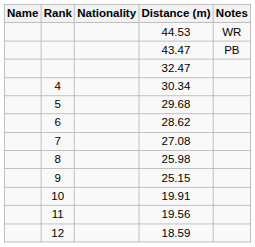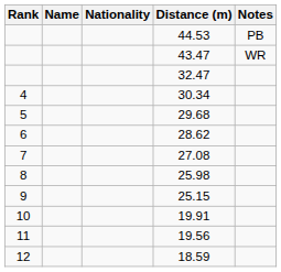 <table class="wikitable sortable" style="text-align:center">
 <tr>
+<th>Rank</th>
 <th>Name</th>
-<th>Rank</th>
 <th>Nationality</th>
 <th>Distance (m)</th>
 <th>Notes</th>
 </tr>
 <tr>
-<td align=left></td>
 <td></td>
 <td align=left></td>
+<td align=left></td>
 <td>44.53</td>
+<td>PB</td>
+</tr>
+<tr>
+<td></td>
+<td align=left></td>
+<td align=left></td>
+<td>43.47</td>
 <td>WR</td>
 </tr>
 <tr>
-<td align=left></td>
 <td></td>
 <td align=left></td>
-<td>43.47</td>
-<td>PB</td>
-</tr>
-<tr>
-<td align=left></td>
-<td></td>
 <td align=left></td>
 <td>32.47</td>
 <td></td>
 </tr>
 <tr>
+<td>4</td>
 <td align=left></td>
-<td>4</td>
 <td align=left></td>
 <td>30.34</td>
 <td></td>
 </tr>
 <tr>
+<td>5</td>
 <td align=left></td>
-<td>5</td>
 <td align=left></td>
 <td>29.68</td>
 <td></td>
 </tr>
 <tr>
+<td>6</td>
 <td align=left></td>
-<td>6</td>
 <td align=left></td>
 <td>28.62</td>
 <td></td>
 </tr>
 <tr>
+<td>7</td>
 <td align=left></td>
-<td>7</td>
 <td align=left></td>
 <td>27.08</td>
 <td></td>
 </tr>
 <tr>
+<td>8</td>
 <td align=left></td>
-<td>8</td>
 <td align=left></td>
 <td>25.98</td>
 <td></td>
 </tr>
 <tr>
+<td>9</td>
 <td align=left></td>
-<td>9</td>
 <td align=left></td>
 <td>25.15</td>
 <td></td>
 </tr>
 <tr>
+<td>10</td>
 <td align=left></td>
-<td>10</td>
 <td align=left></td>
 <td>19.91</td>
 <td></td>
 </tr>
 <tr>
+<td>11</td>
 <td align=left></td>
-<td>11</td>
 <td align=left></td>
 <td>19.56</td>
 <td></td>
 </tr>
 <tr>
+<td>12</td>
 <td align=left></td>
-<td>12</td>
 <td align=left></td>
 <td>18.59</td>
 <td></td>
 </tr>
 </table>
